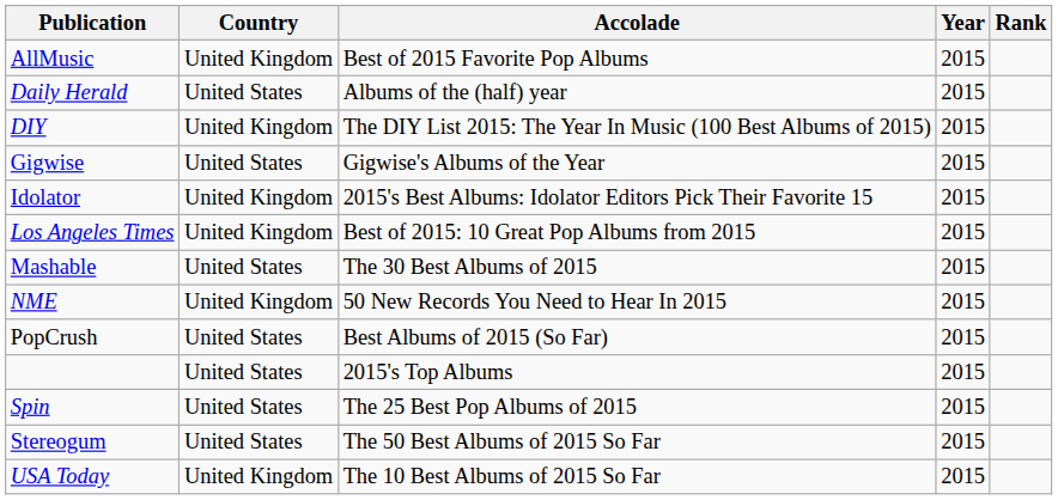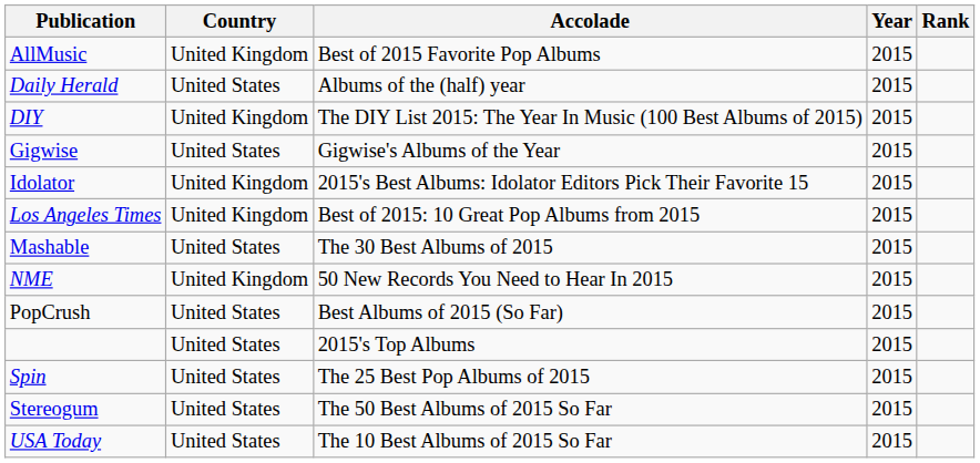 <table class="wikitable sortable">
 <tr>
 <th>Publication</th>
 <th>Country</th>
 <th>Accolade</th>
 <th>Year</th>
 <th style="text-align:center;">Rank</th>
 </tr>
 <tr>
 <td><a href='#'>AllMusic</a></td>
 <td>United Kingdom</td>
 <td>Best of 2015 Favorite Pop Albums</td>
 <td>2015</td>
 <td></td>
 </tr>
 <tr>
 <td><em><a href='#'>Daily Herald</a></em></td>
 <td>United States</td>
 <td>Albums of the (half) year</td>
 <td>2015</td>
 <td></td>
 </tr>
 <tr>
 <td><em><a href='#'>DIY</a></em></td>
 <td>United Kingdom</td>
 <td>The DIY List 2015: The Year In Music (100 Best Albums of 2015)</td>
 <td>2015</td>
 <td></td>
 </tr>
 <tr>
 <td><a href='#'>Gigwise</a></td>
 <td>United States</td>
 <td>Gigwise's Albums of the Year</td>
 <td>2015</td>
 <td></td>
 </tr>
 <tr>
 <td><a href='#'>Idolator</a></td>
 <td>United Kingdom</td>
 <td>2015's Best Albums: Idolator Editors Pick Their Favorite 15</td>
 <td>2015</td>
 <td></td>
 </tr>
 <tr>
 <td><em><a href='#'>Los Angeles Times</a></em></td>
 <td>United Kingdom</td>
 <td>Best of 2015: 10 Great Pop Albums from 2015</td>
 <td>2015</td>
 <td></td>
 </tr>
 <tr>
 <td><a href='#'>Mashable</a></td>
 <td>United States</td>
 <td>The 30 Best Albums of 2015</td>
 <td>2015</td>
 <td></td>
 </tr>
 <tr>
 <td><em><a href='#'>NME</a></em></td>
 <td>United Kingdom</td>
 <td>50 New Records You Need to Hear In 2015</td>
 <td>2015</td>
 <td></td>
 </tr>
 <tr>
 <td>PopCrush</td>
 <td>United States</td>
 <td>Best Albums of 2015 (So Far)</td>
 <td>2015</td>
 <td></td>
 </tr>
 <tr>
 <td><em></em></td>
 <td>United States</td>
 <td>2015's Top Albums</td>
 <td>2015</td>
 <td></td>
 </tr>
 <tr>
 <td><em><a href='#'>Spin</a></em></td>
 <td>United States</td>
 <td>The 25 Best Pop Albums of 2015</td>
 <td>2015</td>
 <td></td>
 </tr>
 <tr>
 <td><a href='#'>Stereogum</a></td>
 <td>United States</td>
 <td>The 50 Best Albums of 2015 So Far</td>
 <td>2015</td>
 <td></td>
 </tr>
 <tr>
 <td><em><a href='#'>USA Today</a></em></td>
-<td>United Kingdom</td>
+<td>United States</td>
 <td>The 10 Best Albums of 2015 So Far</td>
 <td>2015</td>
 <td></td>
 </tr>
 </table>
